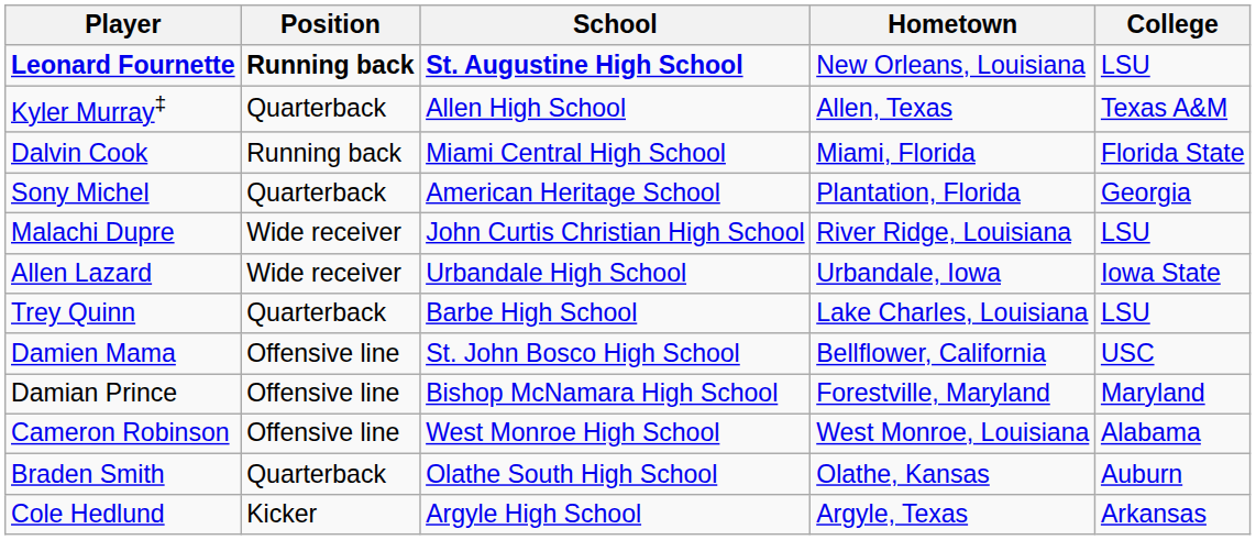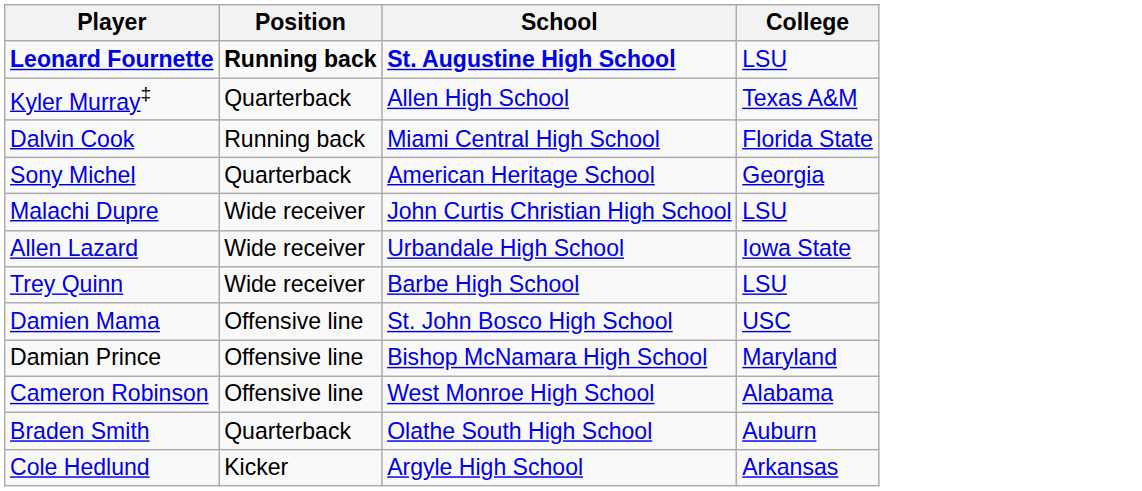 <table class="wikitable">
 <tr>
 <th>Player</th>
 <th>Position</th>
 <th>School</th>
-<th>Hometown</th>
 <th>College</th>
 </tr>
 <tr>
 <td><strong><a href='#'>Leonard Fournette</a></strong></td>
 <td><strong>Running back</strong></td>
 <td><strong><a href='#'>St. Augustine High School</a></strong></td>
-<td><a href='#'>New Orleans, Louisiana</a></td>
 <td><a href='#'>LSU</a></td>
 </tr>
 <tr>
 <td><a href='#'>Kyler Murray</a><sup>‡</sup></td>
 <td>Quarterback</td>
 <td><a href='#'>Allen High School</a></td>
-<td><a href='#'>Allen, Texas</a></td>
 <td><a href='#'>Texas A&M</a></td>
 </tr>
 <tr>
 <td><a href='#'>Dalvin Cook</a></td>
 <td>Running back</td>
 <td><a href='#'>Miami Central High School</a></td>
-<td><a href='#'>Miami, Florida</a></td>
 <td><a href='#'>Florida State</a></td>
 </tr>
 <tr>
 <td><a href='#'>Sony Michel</a></td>
 <td>Quarterback</td>
 <td><a href='#'>American Heritage School</a></td>
-<td><a href='#'>Plantation, Florida</a></td>
 <td><a href='#'>Georgia</a></td>
 </tr>
 <tr>
 <td><a href='#'>Malachi Dupre</a></td>
 <td>Wide receiver</td>
 <td><a href='#'>John Curtis Christian High School</a></td>
-<td><a href='#'>River Ridge, Louisiana</a></td>
 <td><a href='#'>LSU</a></td>
 </tr>
 <tr>
 <td><a href='#'>Allen Lazard</a></td>
 <td>Wide receiver</td>
 <td><a href='#'>Urbandale High School</a></td>
-<td><a href='#'>Urbandale, Iowa</a></td>
 <td><a href='#'>Iowa State</a></td>
 </tr>
 <tr>
 <td><a href='#'>Trey Quinn</a></td>
-<td>Quarterback</td>
+<td>Wide receiver</td>
 <td><a href='#'>Barbe High School</a></td>
-<td><a href='#'>Lake Charles, Louisiana</a></td>
 <td><a href='#'>LSU</a></td>
 </tr>
 <tr>
 <td><a href='#'>Damien Mama</a></td>
 <td>Offensive line</td>
 <td><a href='#'>St. John Bosco High School</a></td>
-<td><a href='#'>Bellflower, California</a></td>
 <td><a href='#'>USC</a></td>
 </tr>
 <tr>
 <td>Damian Prince</td>
 <td>Offensive line</td>
 <td><a href='#'>Bishop McNamara High School</a></td>
-<td><a href='#'>Forestville, Maryland</a></td>
 <td><a href='#'>Maryland</a></td>
 </tr>
 <tr>
 <td><a href='#'>Cameron Robinson</a></td>
 <td>Offensive line</td>
 <td><a href='#'>West Monroe High School</a></td>
-<td><a href='#'>West Monroe, Louisiana</a></td>
 <td><a href='#'>Alabama</a></td>
 </tr>
 <tr>
 <td><a href='#'>Braden Smith</a></td>
 <td>Quarterback</td>
 <td><a href='#'>Olathe South High School</a></td>
-<td><a href='#'>Olathe, Kansas</a></td>
 <td><a href='#'>Auburn</a></td>
 </tr>
 <tr>
 <td><a href='#'>Cole Hedlund</a></td>
 <td>Kicker</td>
 <td><a href='#'>Argyle High School</a></td>
-<td><a href='#'>Argyle, Texas</a></td>
 <td><a href='#'>Arkansas</a></td>
 </tr>
 </table>
